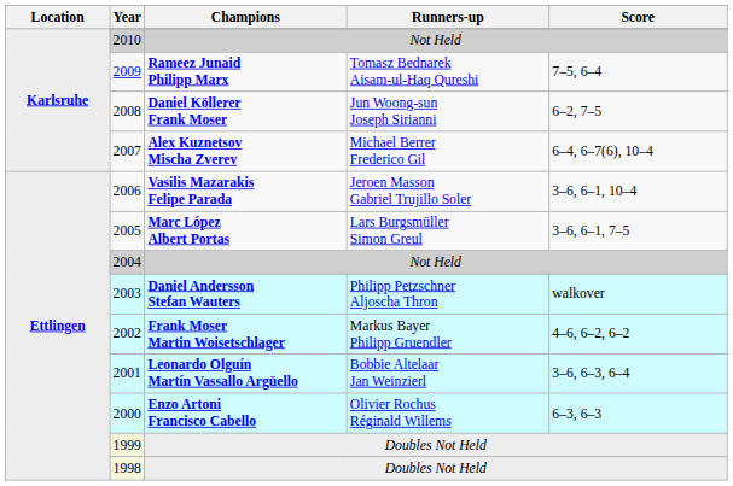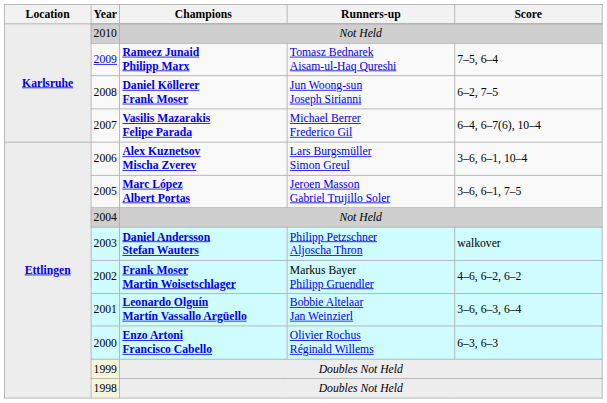 <table class="wikitable" style="font-size:90%">
 <tr>
 <th width="100">Location</th>
 <th>Year</th>
 <th width="200">Champions</th>
 <th width="200">Runners-up</th>
 <th width="175">Score</th>
 </tr>
 <tr>
 <th rowspan="5" style="background:#ededed"><a href='#'>Karlsruhe</a></th>
 </tr>
 <tr>
 <td style="background:#cfcfcf">2010</td>
 <td colspan=3 align=center style="background:#cfcfcf"><em>Not Held</em></td>
 </tr>
 <tr>
 <td><a href='#'>2009</a></td>
 <td> <strong><a href='#'>Rameez Junaid</a></strong><br> <strong><a href='#'>Philipp Marx</a></strong></td>
 <td> <a href='#'>Tomasz Bednarek</a><br> <a href='#'>Aisam-ul-Haq Qureshi</a></td>
 <td>7–5, 6–4</td>
 </tr>
 <tr>
 <td>2008</td>
 <td> <strong><a href='#'>Daniel Köllerer</a></strong><br> <strong><a href='#'>Frank Moser</a></strong></td>
 <td> <a href='#'>Jun Woong-sun</a><br> <a href='#'>Joseph Sirianni</a></td>
 <td>6–2, 7–5</td>
 </tr>
 <tr>
 <td>2007</td>
-<td> <strong><a href='#'>Alex Kuznetsov</a></strong><br> <strong><a href='#'>Mischa Zverev</a></strong></td>
+<td> <strong><a href='#'>Vasilis Mazarakis</a></strong><br> <strong><a href='#'>Felipe Parada</a></strong></td>
 <td> <a href='#'>Michael Berrer</a><br> <a href='#'>Frederico Gil</a></td>
 <td>6–4, 6–7(6), 10–4</td>
 </tr>
 <tr>
 <th rowspan="9" style="background:#ededed"><a href='#'>Ettlingen</a></th>
 <td>2006</td>
-<td> <strong><a href='#'>Vasilis Mazarakis</a></strong><br> <strong><a href='#'>Felipe Parada</a></strong></td>
-<td> <a href='#'>Jeroen Masson</a><br> <a href='#'>Gabriel Trujillo Soler</a></td>
+<td> <strong><a href='#'>Alex Kuznetsov</a></strong><br> <strong><a href='#'>Mischa Zverev</a></strong></td>
+<td> <a href='#'>Lars Burgsmüller</a><br> <a href='#'>Simon Greul</a></td>
 <td>3–6, 6–1, 10–4</td>
 </tr>
 <tr>
 <td>2005</td>
 <td> <strong><a href='#'>Marc López</a></strong><br> <strong><a href='#'>Albert Portas</a></strong></td>
-<td> <a href='#'>Lars Burgsmüller</a><br> <a href='#'>Simon Greul</a></td>
+<td> <a href='#'>Jeroen Masson</a><br> <a href='#'>Gabriel Trujillo Soler</a></td>
 <td>3–6, 6–1, 7–5</td>
 </tr>
 <tr>
 <td style="background:#cfcfcf">2004</td>
 <td colspan=3 align=center style="background:#cfcfcf"><em>Not Held</em></td>
 </tr>
 <tr>
 <td bgcolor="CFFCFF">2003</td>
 <td bgcolor="CFFCFF"> <strong><a href='#'>Daniel Andersson</a></strong><br> <strong><a href='#'>Stefan Wauters</a></strong></td>
 <td bgcolor="CFFCFF"> <a href='#'>Philipp Petzschner</a><br> <a href='#'>Aljoscha Thron</a></td>
 <td bgcolor="CFFCFF">walkover</td>
 </tr>
 <tr>
 <td bgcolor="CFFCFF">2002</td>
 <td bgcolor="CFFCFF"> <strong><a href='#'>Frank Moser</a></strong><br> <strong><a href='#'>Martin Woisetschlager</a></strong></td>
 <td bgcolor="CFFCFF"> Markus Bayer<br> <a href='#'>Philipp Gruendler</a></td>
 <td bgcolor="CFFCFF">4–6, 6–2, 6–2</td>
 </tr>
 <tr>
 <td bgcolor="CFFCFF">2001</td>
 <td bgcolor="CFFCFF"> <strong><a href='#'>Leonardo Olguín</a></strong><br> <strong><a href='#'>Martín Vassallo Argüello</a></strong></td>
 <td bgcolor="CFFCFF"> <a href='#'>Bobbie Altelaar</a><br> <a href='#'>Jan Weinzierl</a></td>
 <td bgcolor="CFFCFF">3–6, 6–3, 6–4</td>
 </tr>
 <tr>
 <td bgcolor="CFFCFF">2000</td>
 <td bgcolor="CFFCFF"> <strong><a href='#'>Enzo Artoni</a></strong><br> <strong><a href='#'>Francisco Cabello</a></strong></td>
 <td bgcolor="CFFCFF"> <a href='#'>Olivier Rochus</a><br> <a href='#'>Réginald Willems</a></td>
 <td bgcolor="CFFCFF">6–3, 6–3</td>
 </tr>
 <tr>
 <td bgcolor="F5F5DC">1999</td>
 <td colspan=3 align=center style="background:#ededed"><em>Doubles Not Held</em></td>
 </tr>
 <tr>
 <td bgcolor="F5F5DC">1998</td>
 <td colspan=3 align=center style="background:#ededed"><em>Doubles Not Held</em></td>
 </tr>
 </table>
